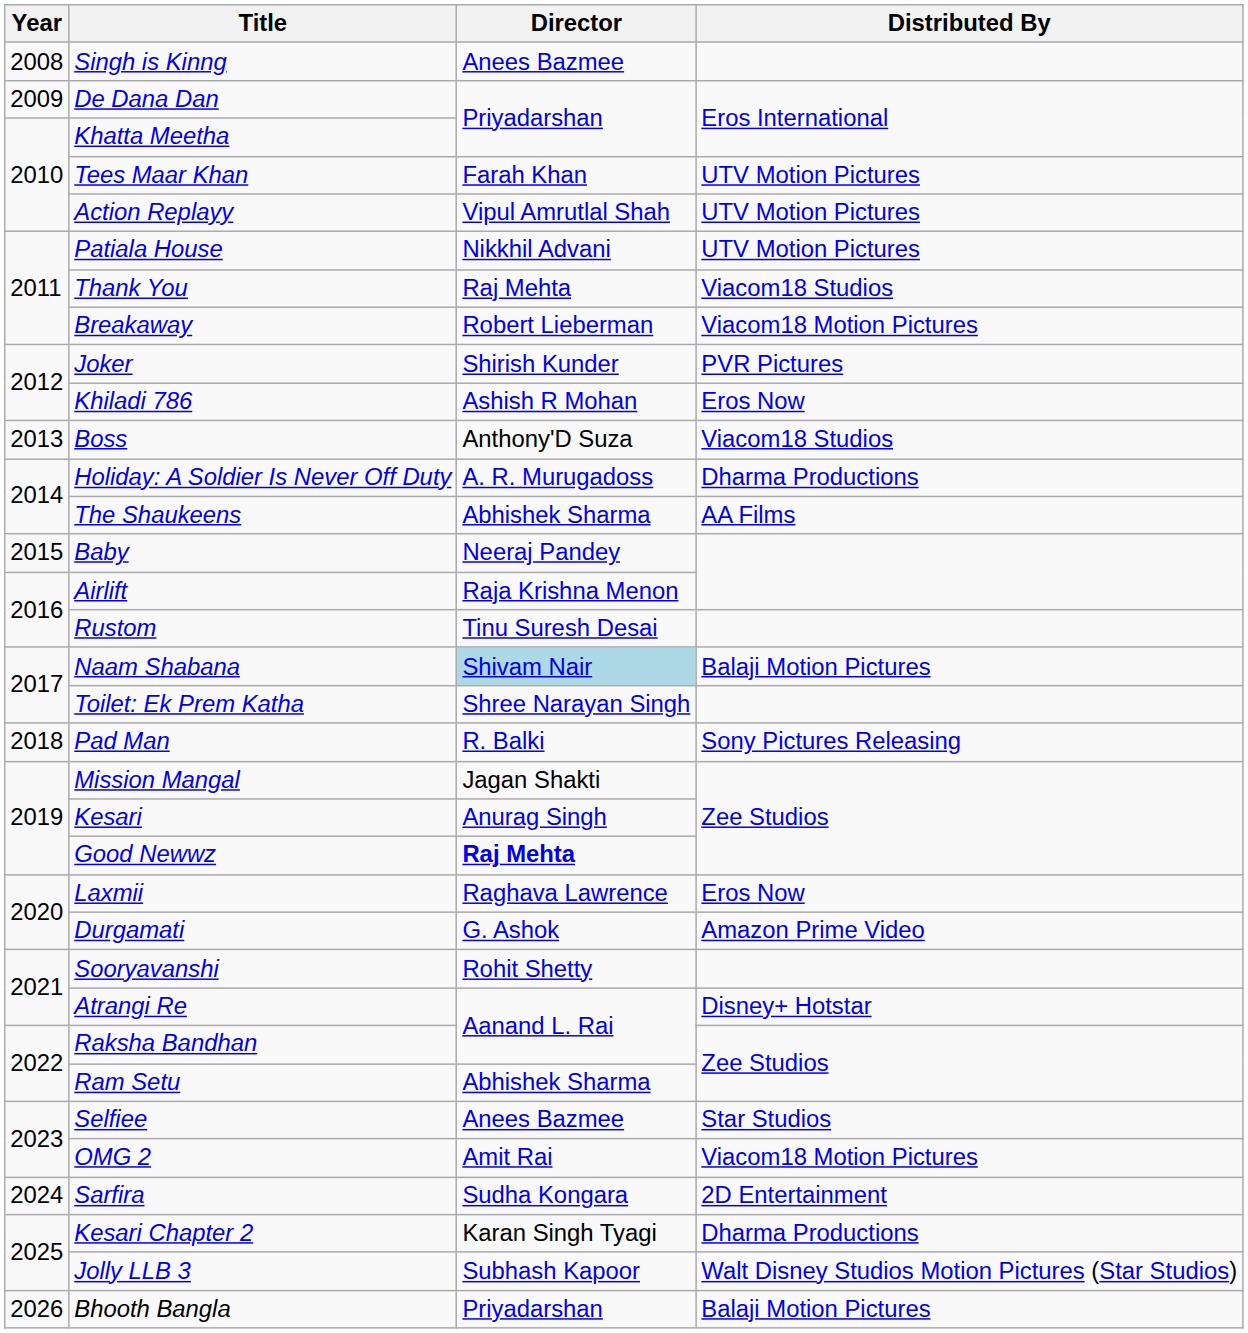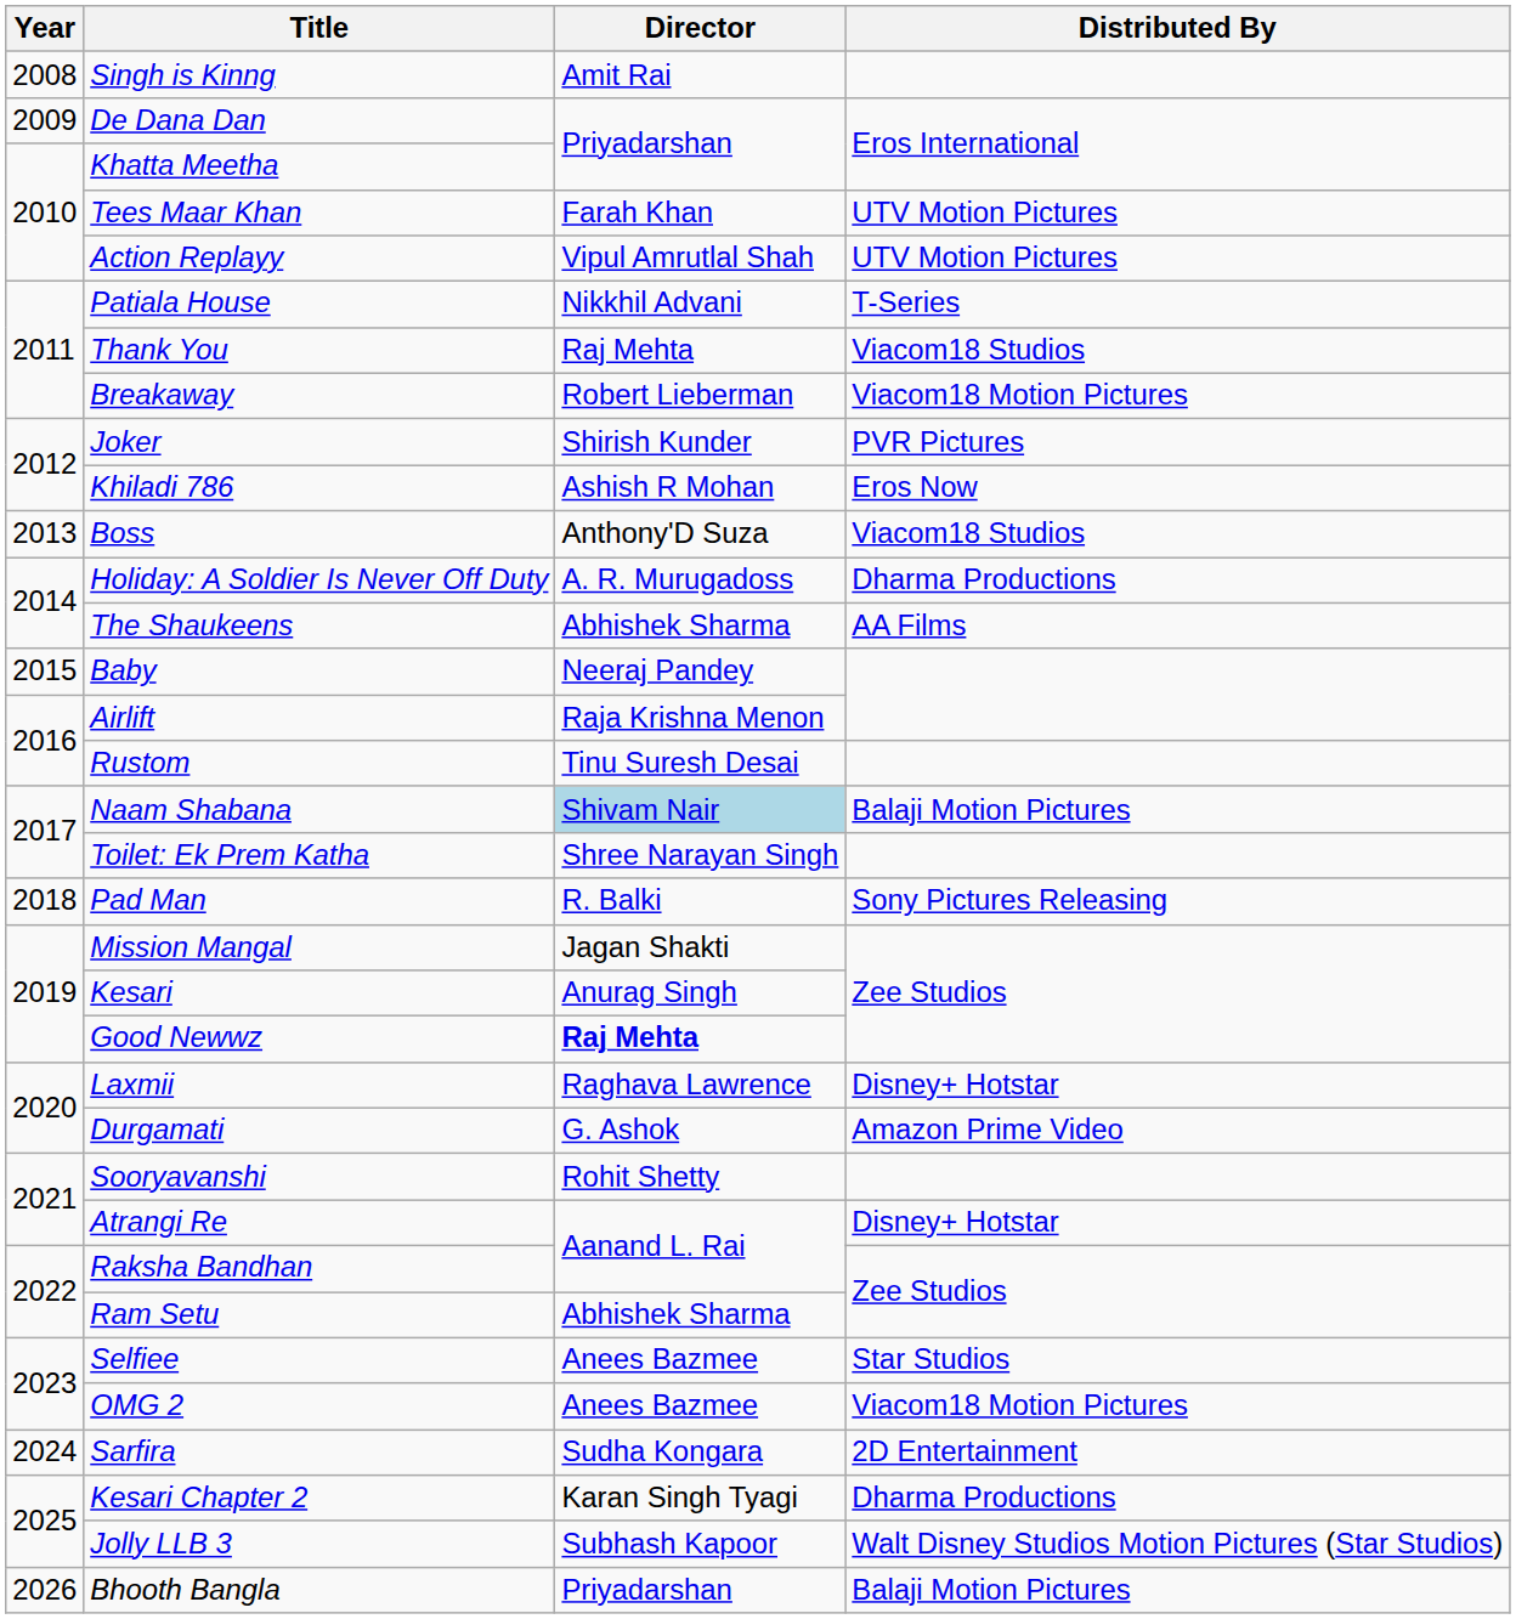 <table class="wikitable sortable">
 <tr>
 <th scope="col">Year</th>
 <th scope="col">Title</th>
 <th scope="col">Director</th>
 <th scope="col">Distributed By</th>
 </tr>
 <tr>
 <td>2008</td>
 <td><em><a href='#'>Singh is Kinng</a></em></td>
-<td><a href='#'>Anees Bazmee</a></td>
+<td><a href='#'>Amit Rai</a></td>
 <td></td>
 </tr>
 <tr>
 <td>2009</td>
 <td><em><a href='#'>De Dana Dan</a></em></td>
 <td rowspan="2"><a href='#'>Priyadarshan</a></td>
 <td rowspan="2"><a href='#'>Eros International</a></td>
 </tr>
 <tr>
 <td rowspan="3">2010</td>
 <td><em><a href='#'>Khatta Meetha</a></em></td>
 </tr>
 <tr>
 <td><em><a href='#'>Tees Maar Khan</a></em></td>
 <td><a href='#'>Farah Khan</a></td>
 <td><a href='#'>UTV Motion Pictures</a></td>
 </tr>
 <tr>
 <td><em><a href='#'>Action Replayy</a></em></td>
 <td><a href='#'>Vipul Amrutlal Shah</a></td>
 <td><a href='#'>UTV Motion Pictures</a></td>
 </tr>
 <tr>
 <td rowspan="3">2011</td>
 <td><em><a href='#'>Patiala House</a></em></td>
 <td><a href='#'>Nikkhil Advani</a></td>
-<td><a href='#'>UTV Motion Pictures</a></td>
+<td><a href='#'>T-Series</a></td>
 </tr>
 <tr>
 <td><em><a href='#'>Thank You</a></em></td>
 <td><a href='#'>Raj Mehta</a></td>
 <td><a href='#'>Viacom18 Studios</a></td>
 </tr>
 <tr>
 <td><em><a href='#'>Breakaway</a></em></td>
 <td><a href='#'>Robert Lieberman</a></td>
 <td><a href='#'>Viacom18 Motion Pictures</a></td>
 </tr>
 <tr>
 <td rowspan="2">2012</td>
 <td><em><a href='#'>Joker</a></em></td>
 <td><a href='#'>Shirish Kunder</a></td>
 <td><a href='#'>PVR Pictures</a></td>
 </tr>
 <tr>
 <td><em><a href='#'>Khiladi 786</a></em></td>
 <td><a href='#'>Ashish R Mohan</a></td>
 <td><a href='#'>Eros Now</a></td>
 </tr>
 <tr>
 <td>2013</td>
 <td><em><a href='#'>Boss</a></em></td>
 <td>Anthony'D Suza</td>
 <td><a href='#'>Viacom18 Studios</a></td>
 </tr>
 <tr>
 <td rowspan="2">2014</td>
 <td><em><a href='#'>Holiday: A Soldier Is Never Off Duty</a></em></td>
 <td><a href='#'>A. R. Murugadoss</a></td>
 <td><a href='#'>Dharma Productions</a></td>
 </tr>
 <tr>
 <td><em><a href='#'>The Shaukeens</a></em></td>
 <td><a href='#'>Abhishek Sharma</a></td>
 <td><a href='#'>AA Films</a></td>
 </tr>
 <tr>
 <td>2015</td>
 <td><em><a href='#'>Baby</a></em></td>
 <td><a href='#'>Neeraj Pandey</a></td>
 <td rowspan="2"></td>
 </tr>
 <tr>
 <td rowspan="2">2016</td>
 <td><em><a href='#'>Airlift</a></em></td>
 <td><a href='#'>Raja Krishna Menon</a></td>
 </tr>
 <tr>
 <td><em><a href='#'>Rustom</a></em></td>
 <td><a href='#'>Tinu Suresh Desai</a></td>
 <td></td>
 </tr>
 <tr>
 <td rowspan="2">2017</td>
 <td><em><a href='#'>Naam Shabana</a></em></td>
 <td style="background: lightblue;"><a href='#'>Shivam Nair</a></td>
 <td><a href='#'>Balaji Motion Pictures</a></td>
 </tr>
 <tr>
 <td><em><a href='#'>Toilet: Ek Prem Katha</a></em></td>
 <td><a href='#'>Shree Narayan Singh</a></td>
 <td></td>
 </tr>
 <tr>
 <td>2018</td>
 <td><em><a href='#'>Pad Man</a></em></td>
 <td><a href='#'>R. Balki</a></td>
 <td><a href='#'>Sony Pictures Releasing</a></td>
 </tr>
 <tr>
 <td rowspan="3">2019</td>
 <td><em><a href='#'>Mission Mangal</a></em></td>
 <td>Jagan Shakti</td>
 <td rowspan="3"><a href='#'>Zee Studios</a></td>
 </tr>
 <tr>
 <td><em><a href='#'>Kesari</a></em></td>
 <td><a href='#'>Anurag Singh</a></td>
 </tr>
 <tr>
 <td><em><a href='#'>Good Newwz</a></em></td>
 <td><strong><a href='#'>Raj Mehta</a></strong></td>
 </tr>
 <tr>
 <td rowspan="2">2020</td>
 <td><em><a href='#'>Laxmii</a></em></td>
 <td><a href='#'>Raghava Lawrence</a></td>
-<td><a href='#'>Eros Now</a></td>
+<td><a href='#'>Disney+ Hotstar</a></td>
 </tr>
 <tr>
 <td><em><a href='#'>Durgamati</a></em></td>
 <td><a href='#'>G. Ashok</a></td>
 <td><a href='#'>Amazon Prime Video</a></td>
 </tr>
 <tr>
 <td rowspan="2 ">2021</td>
 <td><em><a href='#'>Sooryavanshi</a></em></td>
 <td><a href='#'>Rohit Shetty</a></td>
 <td></td>
 </tr>
 <tr>
 <td><em><a href='#'>Atrangi Re</a></em></td>
 <td rowspan="2"><a href='#'>Aanand L. Rai</a></td>
 <td><a href='#'>Disney+ Hotstar</a></td>
 </tr>
 <tr>
 <td rowspan="2">2022</td>
 <td><em><a href='#'>Raksha Bandhan</a></em></td>
 <td rowspan="2"><a href='#'>Zee Studios</a></td>
 </tr>
 <tr>
 <td><em><a href='#'>Ram Setu</a></em></td>
 <td><a href='#'>Abhishek Sharma</a></td>
 </tr>
 <tr>
 <td rowspan="2">2023</td>
 <td><em><a href='#'>Selfiee</a></em></td>
 <td><a href='#'>Anees Bazmee</a></td>
 <td><a href='#'>Star Studios</a></td>
 </tr>
 <tr>
 <td><em><a href='#'>OMG 2</a></em></td>
-<td><a href='#'>Amit Rai</a></td>
+<td><a href='#'>Anees Bazmee</a></td>
 <td><a href='#'>Viacom18 Motion Pictures</a></td>
 </tr>
 <tr>
 <td rowspan="1">2024</td>
 <td><em><a href='#'>Sarfira</a></em></td>
 <td><a href='#'>Sudha Kongara</a></td>
 <td><a href='#'>2D Entertainment</a></td>
 </tr>
 <tr>
 <td rowspan="2">2025</td>
 <td><em><a href='#'>Kesari Chapter 2</a></em></td>
 <td>Karan Singh Tyagi</td>
 <td><a href='#'>Dharma Productions</a></td>
 </tr>
 <tr>
 <td><em><a href='#'>Jolly LLB 3</a></em></td>
 <td><a href='#'>Subhash Kapoor</a></td>
 <td><a href='#'>Walt Disney Studios Motion Pictures</a> (<a href='#'>Star Studios</a>)</td>
 </tr>
 <tr>
 <td rowspan="1">2026</td>
 <td><em>Bhooth Bangla</em></td>
 <td><a href='#'>Priyadarshan</a></td>
 <td><a href='#'>Balaji Motion Pictures</a></td>
 </tr>
 </table>
